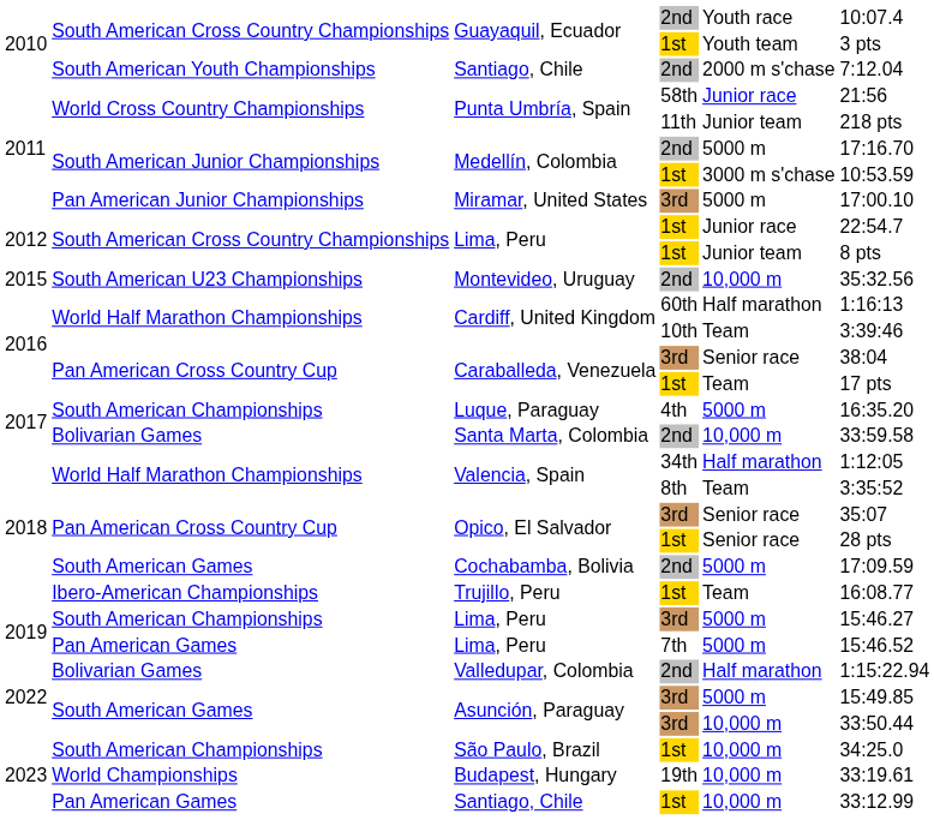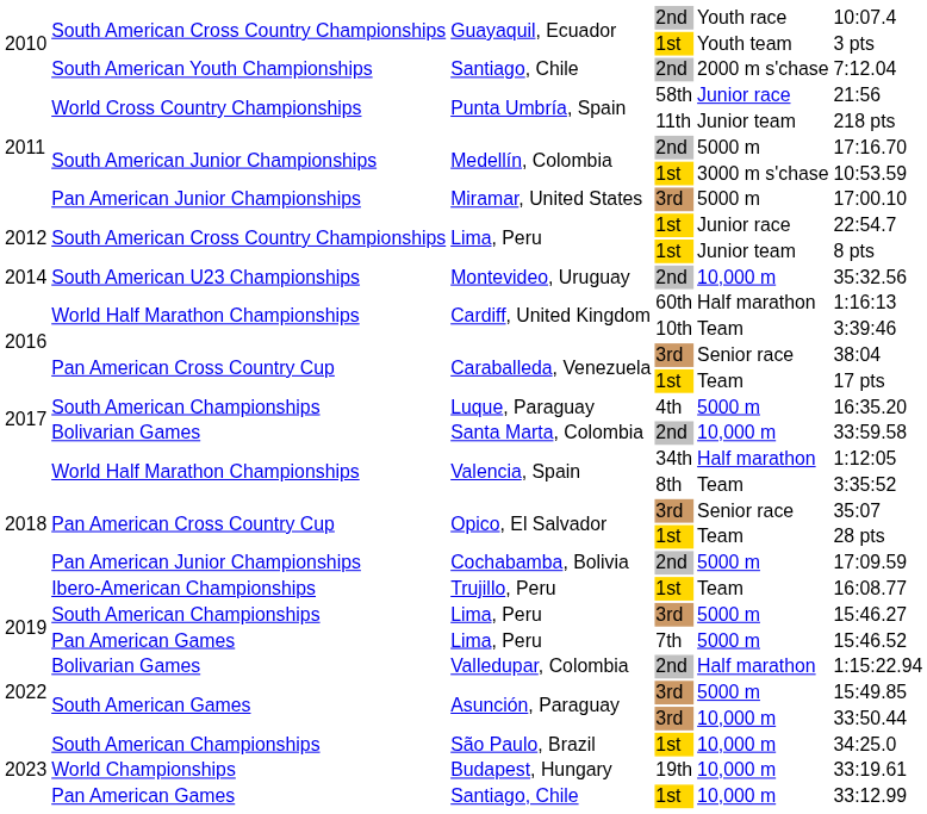 <table>
 <tr>
 <td rowspan=3>2010</td>
 <td rowspan=2><a href='#'>South American Cross Country Championships</a></td>
 <td rowspan=2><a href='#'>Guayaquil</a>, Ecuador</td>
 <td bgcolor=silver>2nd</td>
 <td>Youth race</td>
 <td>10:07.4</td>
 </tr>
 <tr>
 <td bgcolor=gold>1st</td>
 <td>Youth team</td>
 <td>3 pts</td>
 <td></td>
 </tr>
 <tr>
 <td><a href='#'>South American Youth Championships</a></td>
 <td><a href='#'>Santiago</a>, Chile</td>
 <td bgcolor=silver>2nd</td>
 <td>2000 m s'chase</td>
 <td>7:12.04</td>
 </tr>
 <tr>
 <td rowspan=5>2011</td>
 <td rowspan=2><a href='#'>World Cross Country Championships</a></td>
 <td rowspan=2><a href='#'>Punta Umbría</a>, Spain</td>
 <td>58th</td>
 <td><a href='#'>Junior race</a></td>
 <td>21:56</td>
 </tr>
 <tr>
 <td>11th</td>
 <td>Junior team</td>
 <td>218 pts</td>
 <td></td>
 </tr>
 <tr>
 <td rowspan=2><a href='#'>South American Junior Championships</a></td>
 <td rowspan=2><a href='#'>Medellín</a>, Colombia</td>
 <td bgcolor=silver>2nd</td>
 <td>5000 m</td>
 <td>17:16.70</td>
 </tr>
 <tr>
 <td bgcolor=gold>1st</td>
 <td>3000 m s'chase</td>
 <td>10:53.59</td>
 </tr>
 <tr>
 <td><a href='#'>Pan American Junior Championships</a></td>
 <td><a href='#'>Miramar</a>, United States</td>
 <td bgcolor=cc9966>3rd</td>
 <td>5000 m</td>
 <td>17:00.10</td>
 </tr>
 <tr>
 <td rowspan=2>2012</td>
 <td rowspan=2><a href='#'>South American Cross Country Championships</a></td>
 <td rowspan=2><a href='#'>Lima</a>, Peru</td>
 <td bgcolor=gold>1st</td>
 <td>Junior race</td>
 <td>22:54.7</td>
 </tr>
 <tr>
 <td bgcolor=gold>1st</td>
 <td>Junior team</td>
 <td>8 pts</td>
 <td></td>
 </tr>
 <tr>
-<td>2015</td>
+<td>2014</td>
 <td><a href='#'>South American U23 Championships</a></td>
 <td><a href='#'>Montevideo</a>, Uruguay</td>
 <td bgcolor=silver>2nd</td>
 <td><a href='#'>10,000 m</a></td>
 <td>35:32.56</td>
 </tr>
 <tr>
 <td rowspan=4>2016</td>
 <td rowspan=2><a href='#'>World Half Marathon Championships</a></td>
 <td rowspan=2><a href='#'>Cardiff</a>, United Kingdom</td>
 <td>60th</td>
 <td>Half marathon</td>
 <td>1:16:13</td>
 </tr>
 <tr>
 <td>10th</td>
 <td>Team</td>
 <td>3:39:46</td>
 <td></td>
 </tr>
 <tr>
 <td rowspan=2><a href='#'>Pan American Cross Country Cup</a></td>
 <td rowspan=2><a href='#'>Caraballeda</a>, Venezuela</td>
 <td bgcolor=cc9966>3rd</td>
 <td>Senior race</td>
 <td>38:04</td>
 </tr>
 <tr>
 <td bgcolor=gold>1st</td>
 <td>Team</td>
 <td>17 pts</td>
 <td></td>
 </tr>
 <tr>
 <td rowspan=2>2017</td>
 <td><a href='#'>South American Championships</a></td>
 <td><a href='#'>Luque</a>, Paraguay</td>
 <td>4th</td>
 <td><a href='#'>5000 m</a></td>
 <td>16:35.20</td>
 </tr>
 <tr>
 <td><a href='#'>Bolivarian Games</a></td>
 <td><a href='#'>Santa Marta</a>, Colombia</td>
 <td bgcolor=silver>2nd</td>
 <td><a href='#'>10,000 m</a></td>
 <td>33:59.58</td>
 </tr>
 <tr>
 <td rowspan=6>2018</td>
 <td rowspan=2><a href='#'>World Half Marathon Championships</a></td>
 <td rowspan=2><a href='#'>Valencia</a>, Spain</td>
 <td>34th</td>
 <td><a href='#'>Half marathon</a></td>
 <td>1:12:05</td>
 </tr>
 <tr>
 <td>8th</td>
 <td>Team</td>
 <td>3:35:52</td>
 <td></td>
 </tr>
 <tr>
 <td rowspan=2><a href='#'>Pan American Cross Country Cup</a></td>
 <td rowspan=2><a href='#'>Opico</a>, El Salvador</td>
 <td bgcolor=cc9966>3rd</td>
 <td>Senior race</td>
 <td>35:07</td>
 </tr>
 <tr>
 <td bgcolor=gold>1st</td>
-<td>Senior race</td>
+<td>Team</td>
 <td>28 pts</td>
 <td></td>
 </tr>
 <tr>
-<td><a href='#'>South American Games</a></td>
+<td><a href='#'>Pan American Junior Championships</a></td>
 <td><a href='#'>Cochabamba</a>, Bolivia</td>
 <td bgcolor=silver>2nd</td>
 <td><a href='#'>5000 m</a></td>
 <td>17:09.59</td>
 </tr>
 <tr>
 <td><a href='#'>Ibero-American Championships</a></td>
 <td><a href='#'>Trujillo</a>, Peru</td>
 <td bgcolor=gold>1st</td>
 <td>Team</td>
 <td>16:08.77</td>
 </tr>
 <tr>
 <td rowspan=2>2019</td>
 <td><a href='#'>South American Championships</a></td>
 <td><a href='#'>Lima</a>, Peru</td>
 <td bgcolor=cc9966>3rd</td>
 <td><a href='#'>5000 m</a></td>
 <td>15:46.27</td>
 </tr>
 <tr>
 <td><a href='#'>Pan American Games</a></td>
 <td><a href='#'>Lima</a>, Peru</td>
 <td>7th</td>
 <td><a href='#'>5000 m</a></td>
 <td>15:46.52</td>
 </tr>
 <tr>
 <td rowspan=3>2022</td>
 <td><a href='#'>Bolivarian Games</a></td>
 <td><a href='#'>Valledupar</a>, Colombia</td>
 <td bgcolor=silver>2nd</td>
 <td><a href='#'>Half marathon</a></td>
 <td>1:15:22.94</td>
 </tr>
 <tr>
 <td rowspan=2><a href='#'>South American Games</a></td>
 <td rowspan=2><a href='#'>Asunción</a>, Paraguay</td>
 <td bgcolor=cc9966>3rd</td>
 <td><a href='#'>5000 m</a></td>
 <td>15:49.85</td>
 </tr>
 <tr>
 <td bgcolor=cc9966>3rd</td>
 <td><a href='#'>10,000 m</a></td>
 <td>33:50.44</td>
 </tr>
 <tr>
 <td rowspan=3>2023</td>
 <td><a href='#'>South American Championships</a></td>
 <td><a href='#'>São Paulo</a>, Brazil</td>
 <td bgcolor=gold>1st</td>
 <td><a href='#'>10,000 m</a></td>
 <td>34:25.0</td>
 </tr>
 <tr>
 <td><a href='#'>World Championships</a></td>
 <td><a href='#'>Budapest</a>, Hungary</td>
 <td>19th</td>
 <td><a href='#'>10,000 m</a></td>
 <td>33:19.61</td>
 </tr>
 <tr>
 <td><a href='#'>Pan American Games</a></td>
 <td><a href='#'>Santiago, Chile</a></td>
 <td bgcolor=gold>1st</td>
 <td><a href='#'>10,000 m</a></td>
 <td>33:12.99</td>
 </tr>
 </table>
